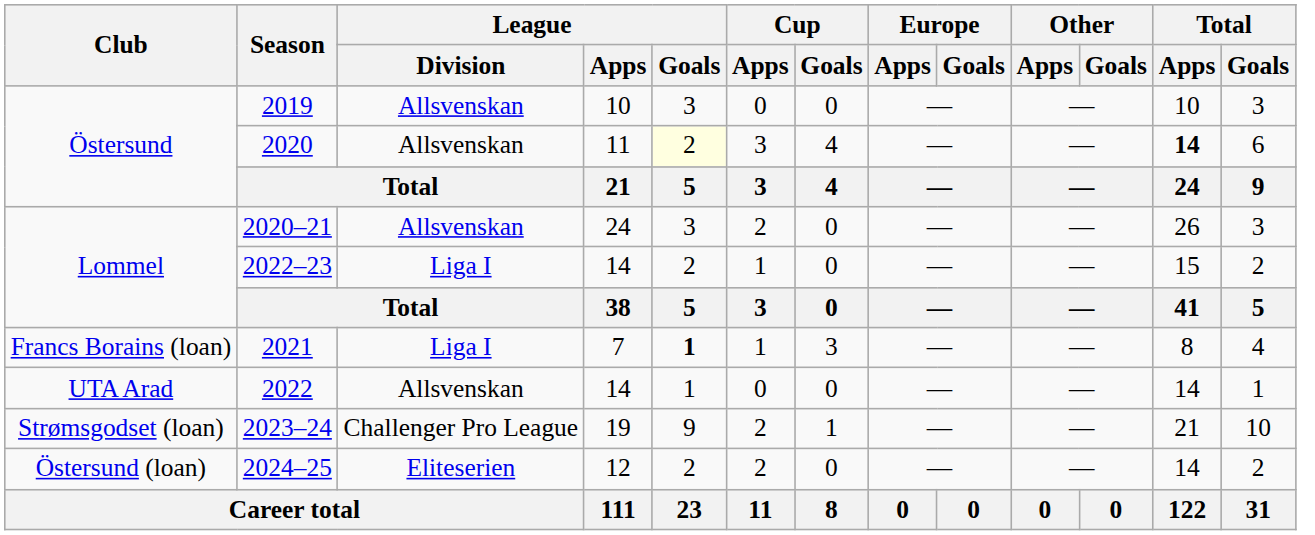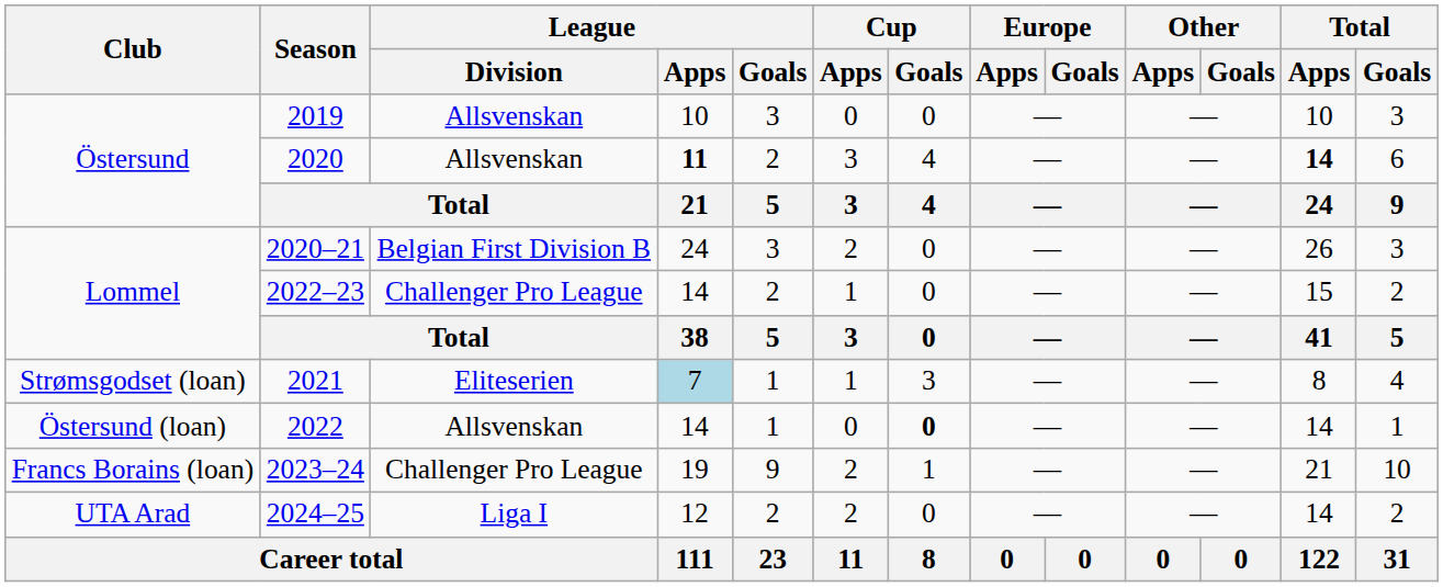 <table class="wikitable" style="text-align:center">
 <tr>
 <th rowspan="2">Club</th>
 <th rowspan="2">Season</th>
 <th colspan="3">League</th>
 <th colspan="2">Cup</th>
 <th colspan="2">Europe</th>
 <th colspan="2">Other</th>
 <th colspan="2">Total</th>
 </tr>
 <tr>
 <th>Division</th>
 <th>Apps</th>
 <th>Goals</th>
 <th>Apps</th>
 <th>Goals</th>
 <th>Apps</th>
 <th>Goals</th>
 <th>Apps</th>
 <th>Goals</th>
 <th>Apps</th>
 <th>Goals</th>
 </tr>
 <tr>
 <td rowspan="3"><a href='#'>Östersund</a></td>
 <td><a href='#'>2019</a></td>
 <td><a href='#'>Allsvenskan</a></td>
 <td>10</td>
 <td>3</td>
 <td>0</td>
 <td>0</td>
 <td colspan="2">—</td>
 <td colspan="2">—</td>
 <td>10</td>
 <td>3</td>
 </tr>
 <tr>
 <td><a href='#'>2020</a></td>
 <td>Allsvenskan</td>
-<td>11</td>
-<td style="background: lightyellow;">2</td>
+<td><strong>11</strong></td>
+<td>2</td>
 <td>3</td>
 <td>4</td>
 <td colspan="2">—</td>
 <td colspan="2">—</td>
 <td><strong>14</strong></td>
 <td>6</td>
 </tr>
 <tr>
 <th colspan="2">Total</th>
 <th>21</th>
 <th>5</th>
 <th>3</th>
 <th>4</th>
 <th colspan="2">—</th>
 <th colspan="2">—</th>
 <th>24</th>
 <th>9</th>
 </tr>
 <tr>
 <td rowspan="3"><a href='#'>Lommel</a></td>
 <td><a href='#'>2020–21</a></td>
-<td><a href='#'>Allsvenskan</a></td>
+<td><a href='#'>Belgian First Division B</a></td>
 <td>24</td>
 <td>3</td>
 <td>2</td>
 <td>0</td>
 <td colspan="2">—</td>
 <td colspan="2">—</td>
 <td>26</td>
 <td>3</td>
 </tr>
 <tr>
 <td><a href='#'>2022–23</a></td>
-<td><a href='#'>Liga I</a></td>
+<td><a href='#'>Challenger Pro League</a></td>
 <td>14</td>
 <td>2</td>
 <td>1</td>
 <td>0</td>
 <td colspan="2">—</td>
 <td colspan="2">—</td>
 <td>15</td>
 <td>2</td>
 </tr>
 <tr>
 <th colspan="2">Total</th>
 <th>38</th>
 <th>5</th>
 <th>3</th>
 <th>0</th>
 <th colspan="2">—</th>
 <th colspan="2">—</th>
 <th>41</th>
 <th>5</th>
 </tr>
 <tr>
-<td><a href='#'>Francs Borains</a> (loan)</td>
+<td><a href='#'>Strømsgodset</a> (loan)</td>
 <td><a href='#'>2021</a></td>
-<td><a href='#'>Liga I</a></td>
-<td>7</td>
-<td><strong>1</strong></td>
+<td><a href='#'>Eliteserien</a></td>
+<td style="background: lightblue;">7</td>
+<td>1</td>
 <td>1</td>
 <td>3</td>
 <td colspan="2">—</td>
 <td colspan="2">—</td>
 <td>8</td>
 <td>4</td>
 </tr>
 <tr>
-<td><a href='#'>UTA Arad</a></td>
+<td><a href='#'>Östersund</a> (loan)</td>
 <td><a href='#'>2022</a></td>
 <td>Allsvenskan</td>
 <td>14</td>
 <td>1</td>
 <td>0</td>
-<td>0</td>
+<td><strong>0</strong></td>
 <td colspan="2">—</td>
 <td colspan="2">—</td>
 <td>14</td>
 <td>1</td>
 </tr>
 <tr>
-<td><a href='#'>Strømsgodset</a> (loan)</td>
+<td><a href='#'>Francs Borains</a> (loan)</td>
 <td><a href='#'>2023–24</a></td>
 <td>Challenger Pro League</td>
 <td>19</td>
 <td>9</td>
 <td>2</td>
 <td>1</td>
 <td colspan="2">—</td>
 <td colspan="2">—</td>
 <td>21</td>
 <td>10</td>
 </tr>
 <tr>
-<td><a href='#'>Östersund</a> (loan)</td>
+<td><a href='#'>UTA Arad</a></td>
 <td><a href='#'>2024–25</a></td>
-<td><a href='#'>Eliteserien</a></td>
+<td><a href='#'>Liga I</a></td>
 <td>12</td>
 <td>2</td>
 <td>2</td>
 <td>0</td>
 <td colspan="2">—</td>
 <td colspan="2">—</td>
 <td>14</td>
 <td>2</td>
 </tr>
 <tr>
 <th colspan="3">Career total</th>
 <th>111</th>
 <th>23</th>
 <th>11</th>
 <th>8</th>
 <th>0</th>
 <th>0</th>
 <th>0</th>
 <th>0</th>
 <th>122</th>
 <th>31</th>
 </tr>
 </table>
